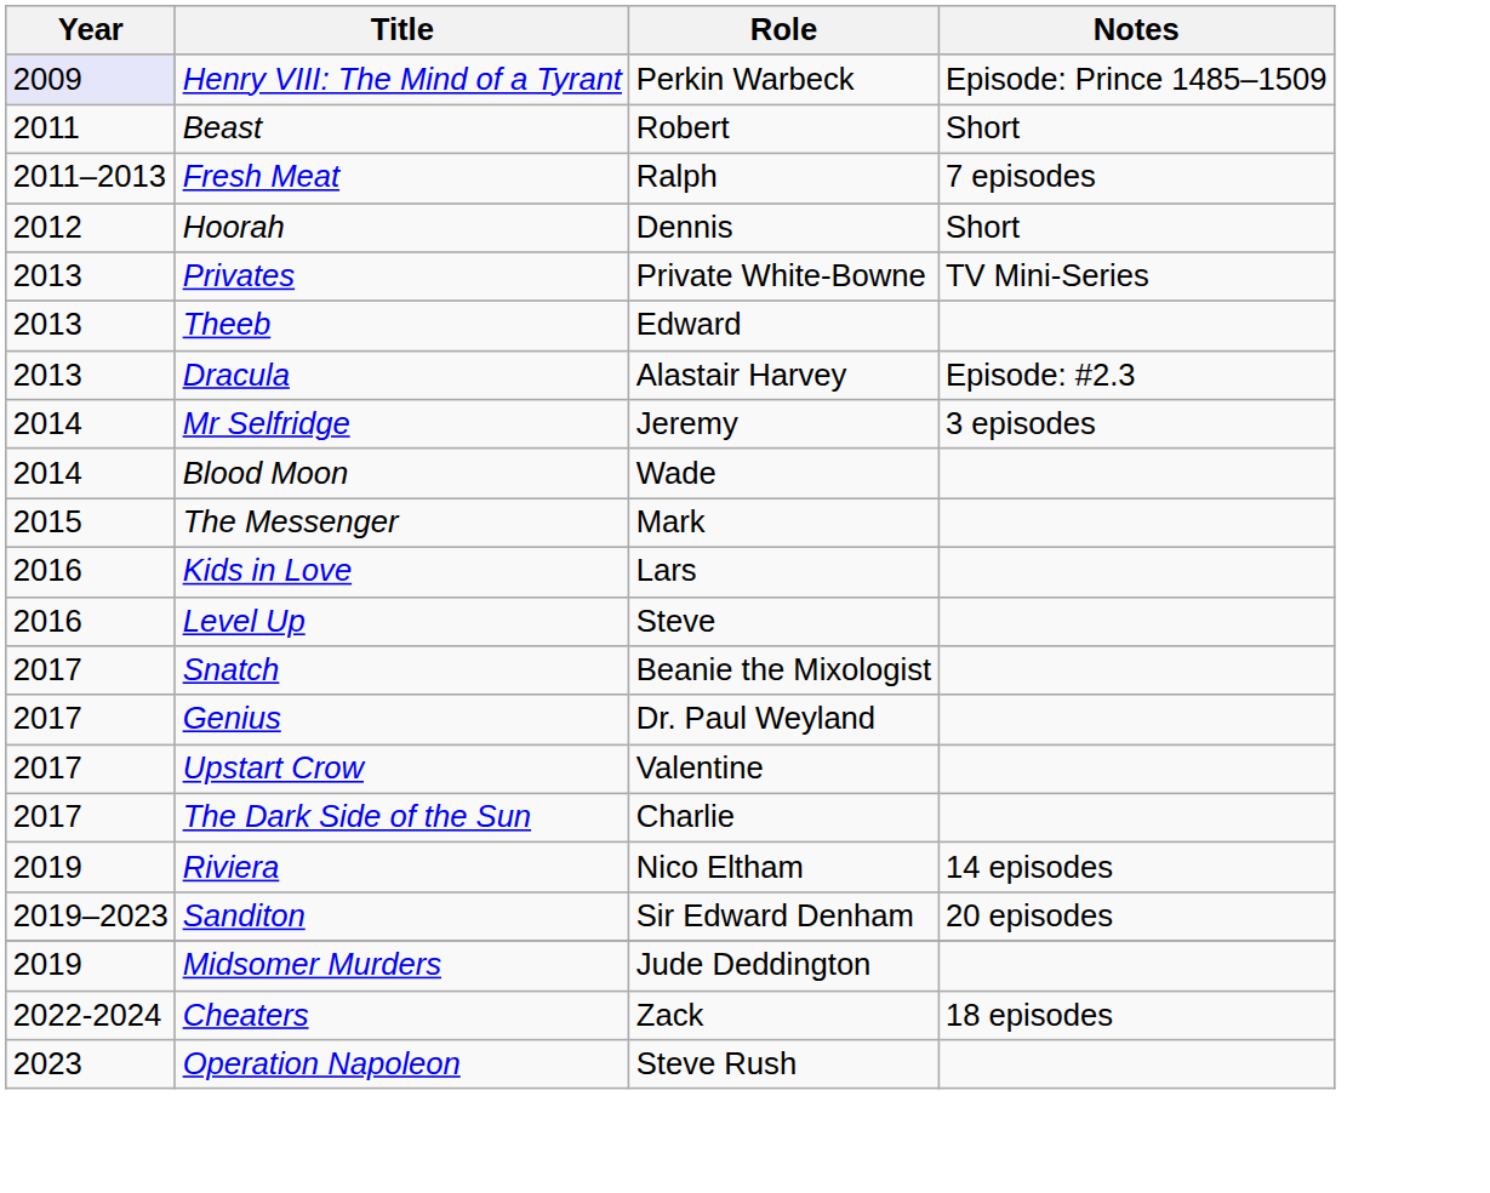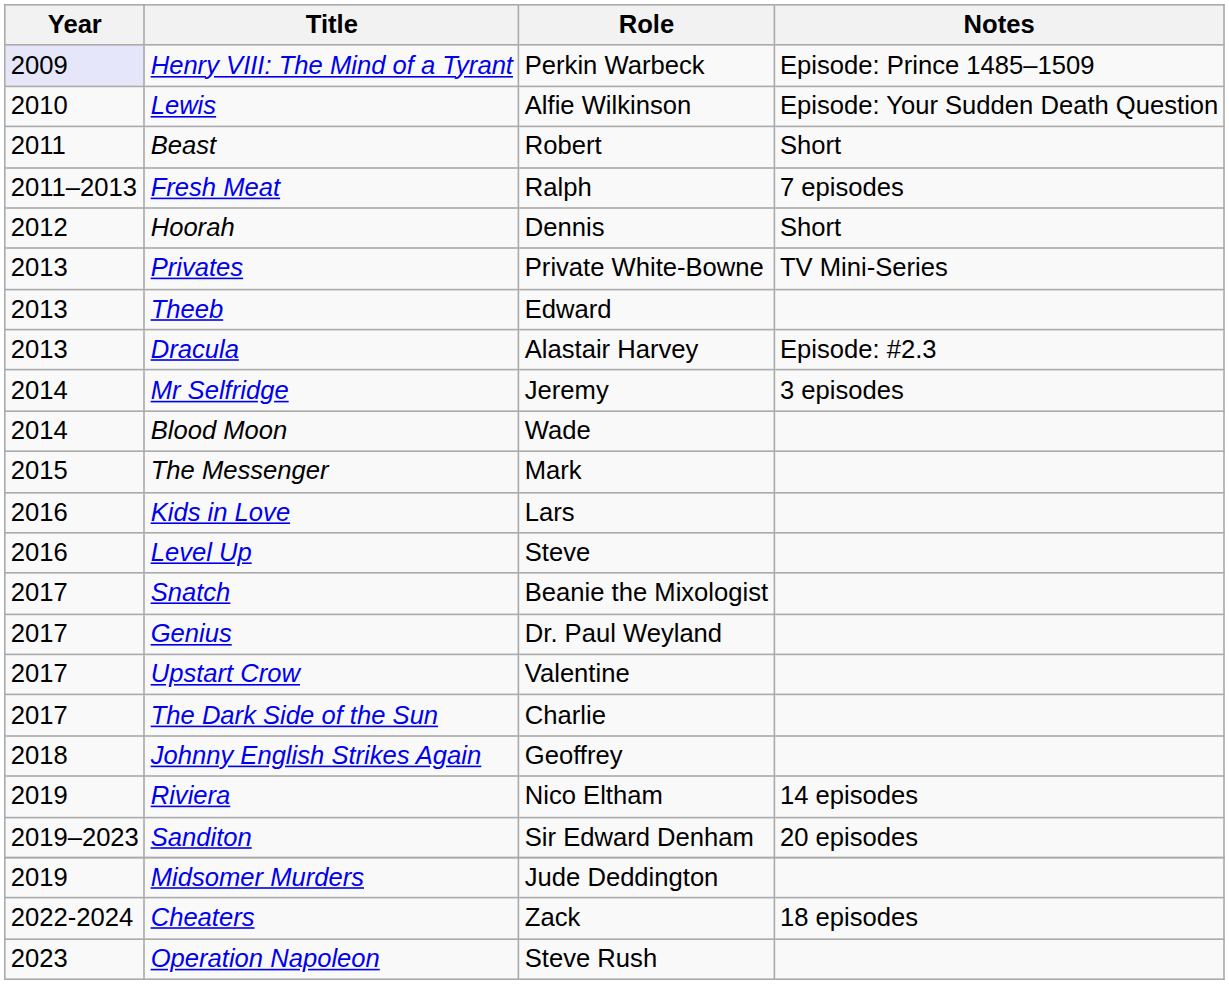 <table class="wikitable">
 <tr>
 <th>Year</th>
 <th>Title</th>
 <th>Role</th>
 <th>Notes</th>
 </tr>
 <tr>
 <td style="background: lavender;">2009</td>
 <td><em><a href='#'>Henry VIII: The Mind of a Tyrant</a></em></td>
 <td>Perkin Warbeck</td>
 <td>Episode: Prince 1485–1509</td>
+</tr>
+<tr>
+<td>2010</td>
+<td><em><a href='#'>Lewis</a></em></td>
+<td>Alfie Wilkinson</td>
+<td>Episode: Your Sudden Death Question</td>
 </tr>
 <tr>
 <td>2011</td>
 <td><em>Beast</em></td>
 <td>Robert</td>
 <td>Short</td>
 </tr>
 <tr>
 <td>2011–2013</td>
 <td><em><a href='#'>Fresh Meat</a></em></td>
 <td>Ralph</td>
 <td>7 episodes</td>
 </tr>
 <tr>
 <td>2012</td>
 <td><em>Hoorah</em></td>
 <td>Dennis</td>
 <td>Short</td>
 </tr>
 <tr>
 <td>2013</td>
 <td><em><a href='#'>Privates</a></em></td>
 <td>Private White-Bowne</td>
 <td>TV Mini-Series</td>
 </tr>
 <tr>
 <td>2013</td>
 <td><em><a href='#'>Theeb</a></em></td>
 <td>Edward</td>
 <td></td>
 </tr>
 <tr>
 <td>2013</td>
 <td><em><a href='#'>Dracula</a></em></td>
 <td>Alastair Harvey</td>
 <td>Episode: #2.3</td>
 </tr>
 <tr>
 <td>2014</td>
 <td><em><a href='#'>Mr Selfridge</a></em></td>
 <td>Jeremy</td>
 <td>3 episodes</td>
 </tr>
 <tr>
 <td>2014</td>
 <td><em>Blood Moon</em></td>
 <td>Wade</td>
 <td></td>
 </tr>
 <tr>
 <td>2015</td>
 <td><em>The Messenger</em></td>
 <td>Mark</td>
 <td></td>
 </tr>
 <tr>
 <td>2016</td>
 <td><em><a href='#'>Kids in Love</a></em></td>
 <td>Lars</td>
 <td></td>
 </tr>
 <tr>
 <td>2016</td>
 <td><em><a href='#'>Level Up</a></em></td>
 <td>Steve</td>
 <td></td>
 </tr>
 <tr>
 <td>2017</td>
 <td><em><a href='#'>Snatch</a></em></td>
 <td>Beanie the Mixologist</td>
 <td></td>
 </tr>
 <tr>
 <td>2017</td>
 <td><em><a href='#'>Genius</a></em></td>
 <td>Dr. Paul Weyland</td>
 <td></td>
 </tr>
 <tr>
 <td>2017</td>
 <td><em><a href='#'>Upstart Crow</a></em></td>
 <td>Valentine</td>
 <td></td>
 </tr>
 <tr>
 <td>2017</td>
 <td><em><a href='#'>The Dark Side of the Sun</a></em></td>
 <td>Charlie</td>
 <td></td>
 </tr>
 <tr>
+<td>2018</td>
+<td><em><a href='#'>Johnny English Strikes Again</a></em></td>
+<td>Geoffrey</td>
+<td></td>
+</tr>
+<tr>
 <td>2019</td>
 <td><em><a href='#'>Riviera</a></em></td>
 <td>Nico Eltham</td>
 <td>14 episodes</td>
 </tr>
 <tr>
 <td>2019–2023</td>
 <td><em><a href='#'>Sanditon</a></em></td>
 <td>Sir Edward Denham</td>
 <td>20 episodes</td>
 </tr>
 <tr>
 </tr>
 <tr>
 <td>2019</td>
 <td><em><a href='#'>Midsomer Murders</a></em></td>
 <td>Jude Deddington</td>
 <td></td>
 </tr>
 <tr>
 <td>2022-2024</td>
 <td><em><a href='#'>Cheaters</a></em></td>
 <td>Zack</td>
 <td>18 episodes</td>
 </tr>
 <tr>
 <td>2023</td>
 <td><em><a href='#'>Operation Napoleon</a></em></td>
 <td>Steve Rush</td>
 <td></td>
 </tr>
 </table>
